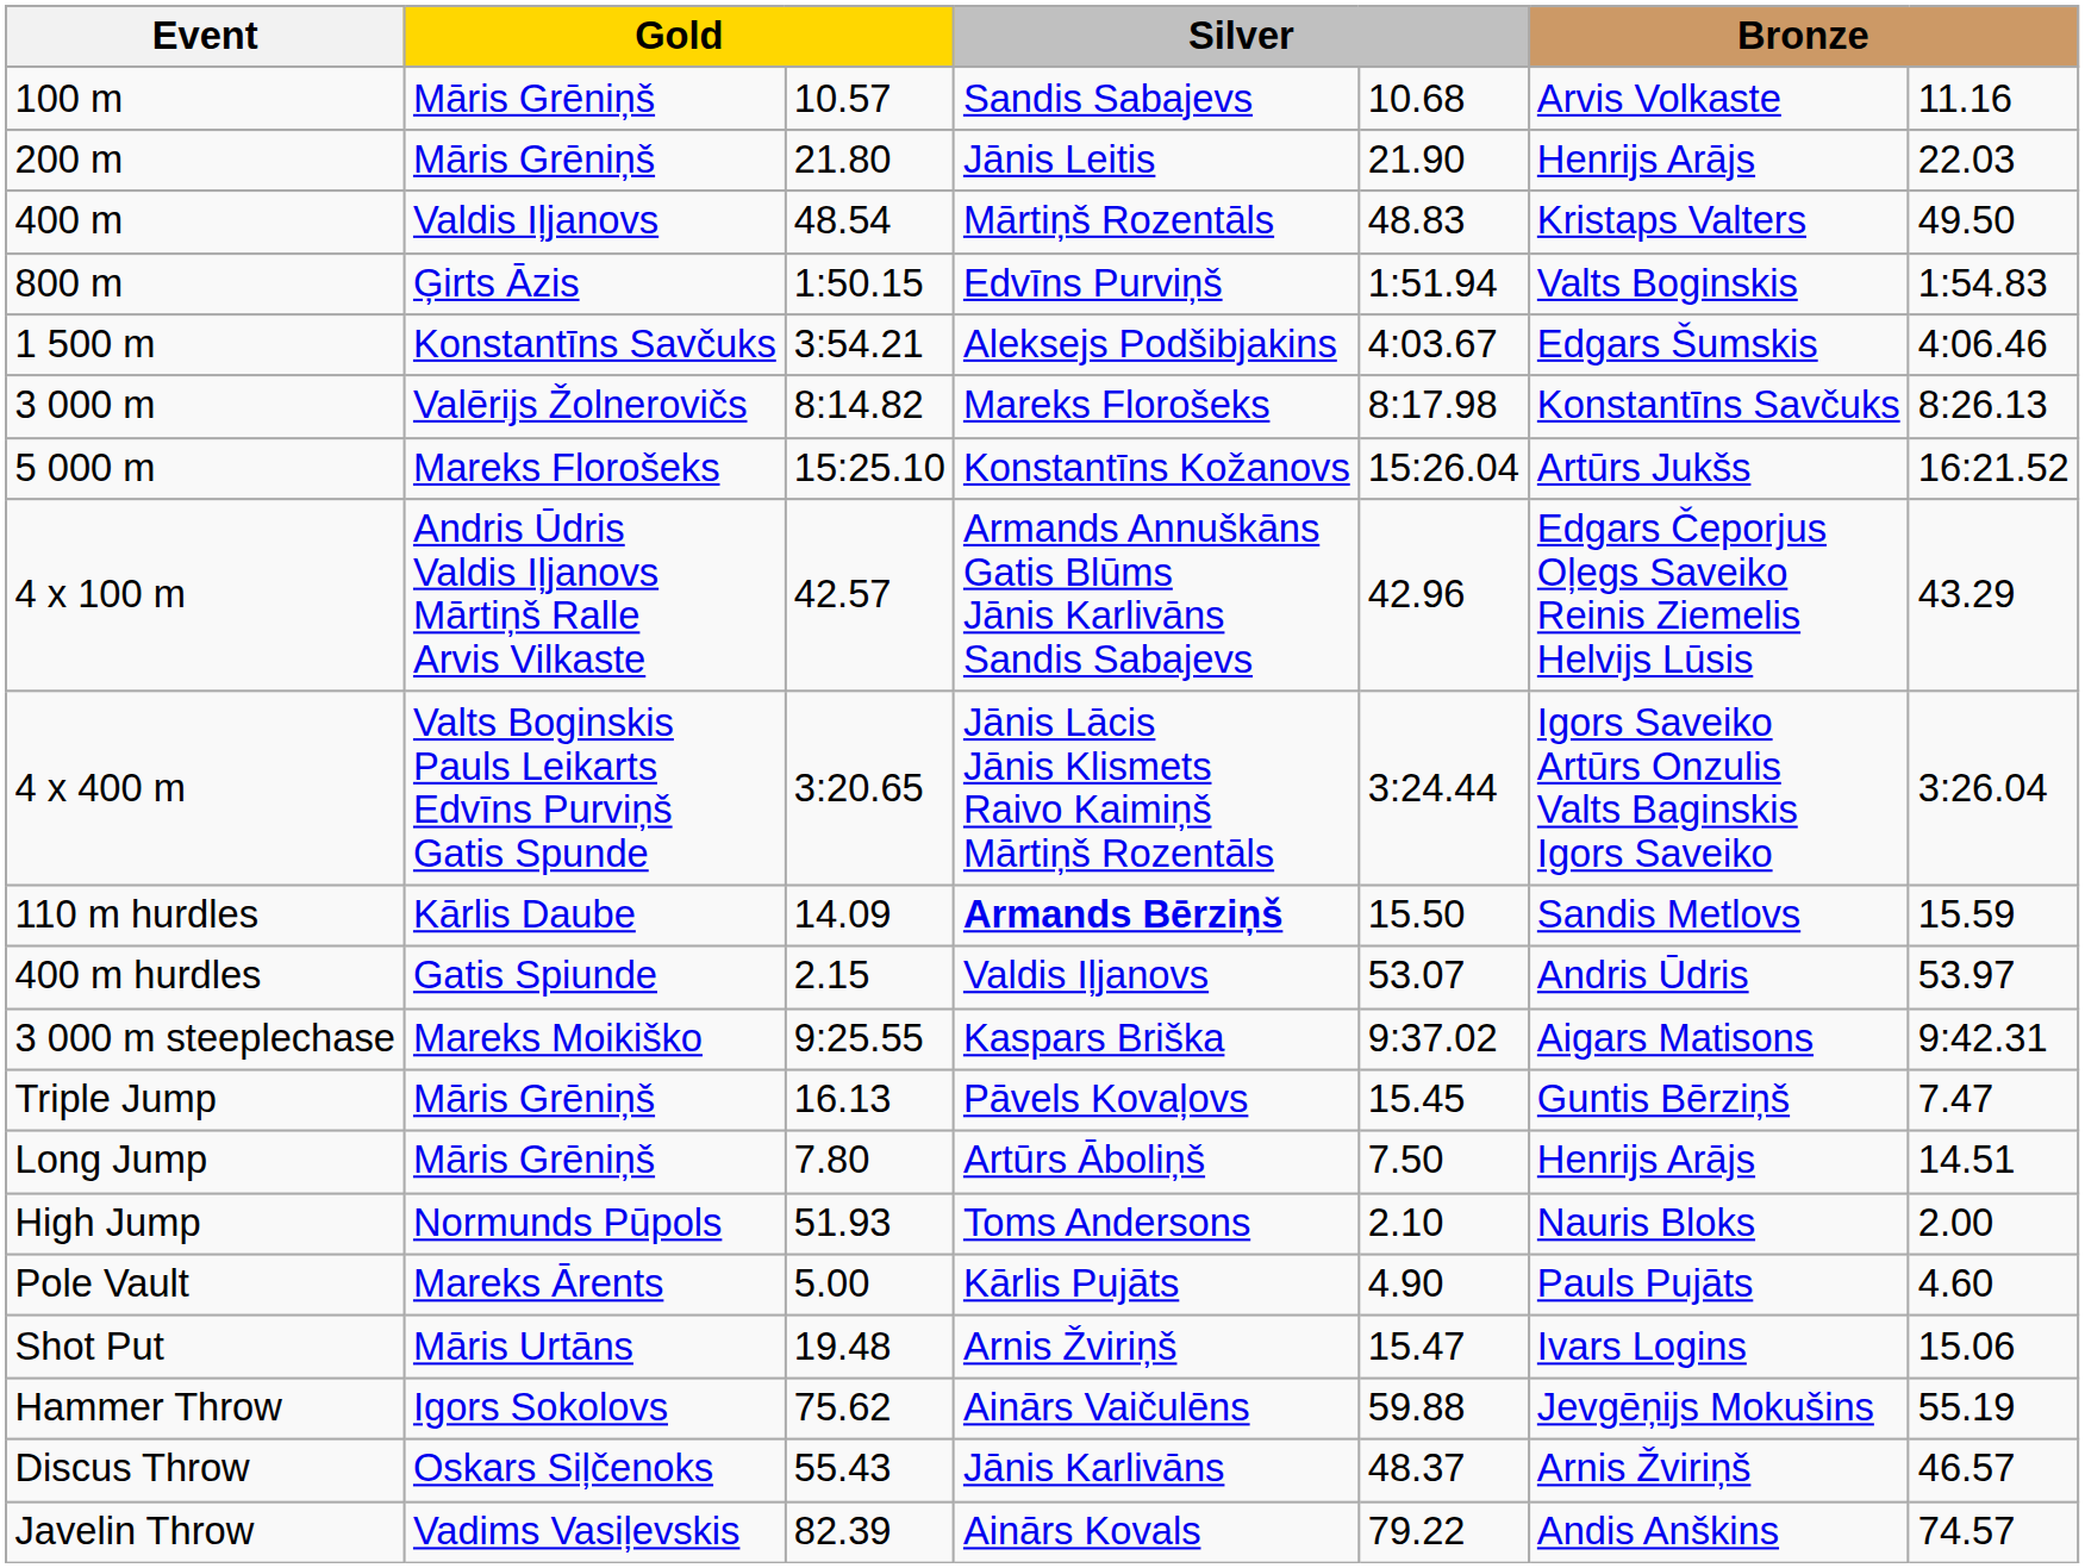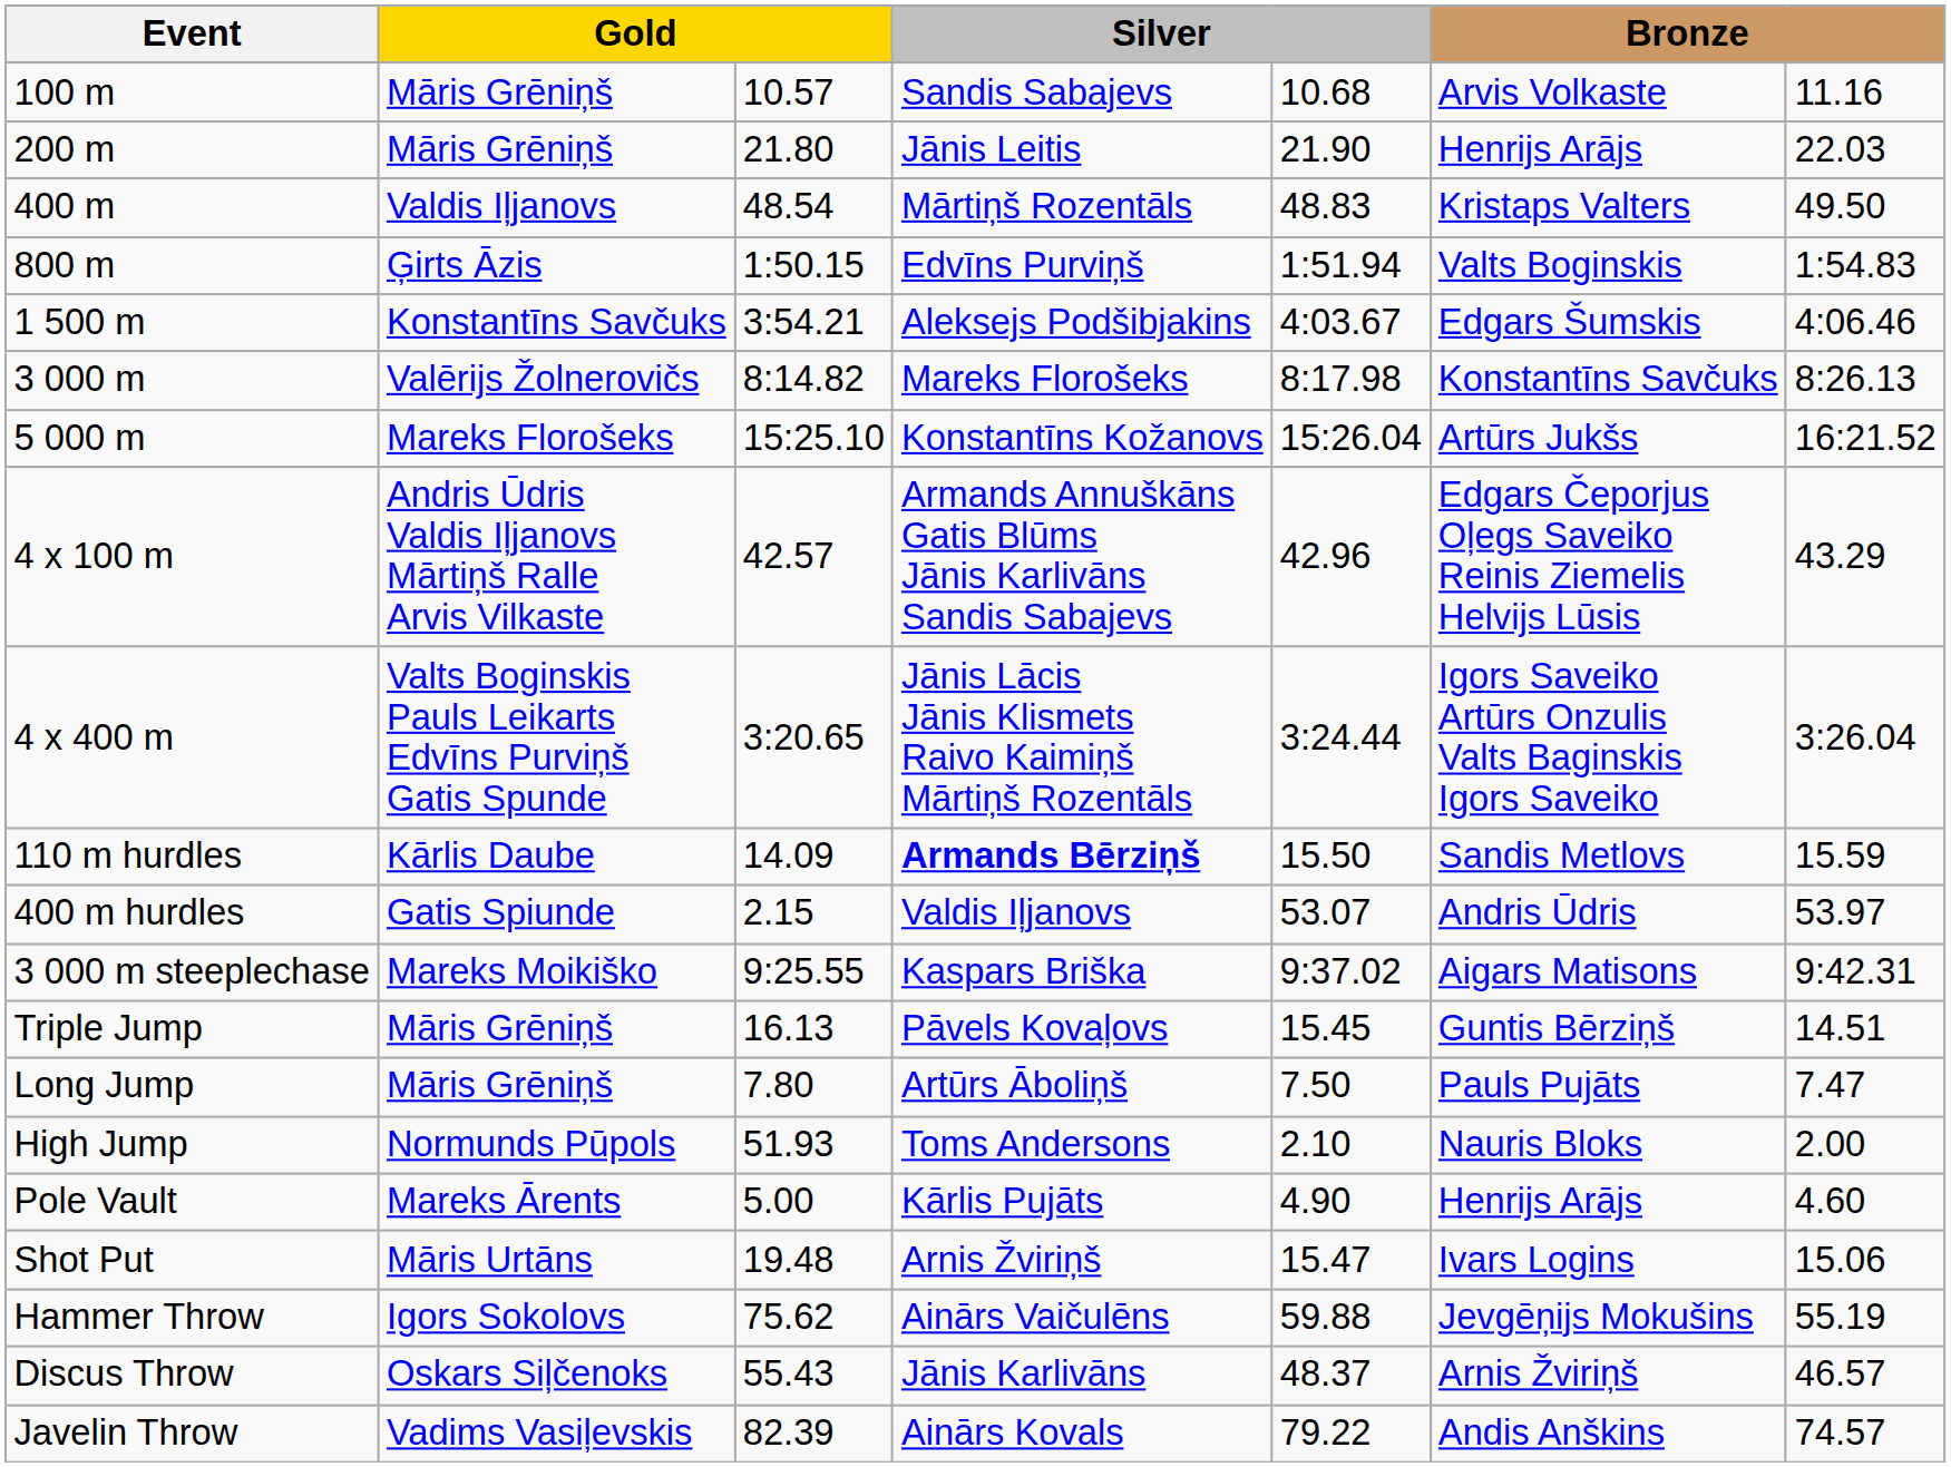 <table class="wikitable">
 <tr>
 <th>Event</th>
 <th style="background:gold;" colspan=2>Gold</th>
 <th style="background:silver;" colspan=2>Silver</th>
 <th style="background:#CC9966;" colspan=2>Bronze</th>
 </tr>
 <tr>
 <td>100 m</td>
 <td><a href='#'>Māris Grēniņš</a></td>
 <td>10.57</td>
 <td><a href='#'>Sandis Sabajevs</a></td>
 <td>10.68</td>
 <td><a href='#'>Arvis Volkaste</a></td>
 <td>11.16</td>
 </tr>
 <tr>
 <td>200 m</td>
 <td><a href='#'>Māris Grēniņš</a></td>
 <td>21.80</td>
 <td><a href='#'>Jānis Leitis</a></td>
 <td>21.90</td>
 <td><a href='#'>Henrijs Arājs</a></td>
 <td>22.03</td>
 </tr>
 <tr>
 <td>400 m</td>
 <td><a href='#'>Valdis Iļjanovs</a></td>
 <td>48.54</td>
 <td><a href='#'>Mārtiņš Rozentāls</a></td>
 <td>48.83</td>
 <td><a href='#'>Kristaps Valters</a></td>
 <td>49.50</td>
 </tr>
 <tr>
 <td>800 m</td>
 <td><a href='#'>Ģirts Āzis</a></td>
 <td>1:50.15</td>
 <td><a href='#'>Edvīns Purviņš</a></td>
 <td>1:51.94</td>
 <td><a href='#'>Valts Boginskis</a></td>
 <td>1:54.83</td>
 </tr>
 <tr>
 <td>1 500 m</td>
 <td><a href='#'>Konstantīns Savčuks</a></td>
 <td>3:54.21</td>
 <td><a href='#'>Aleksejs Podšibjakins</a></td>
 <td>4:03.67</td>
 <td><a href='#'>Edgars Šumskis</a></td>
 <td>4:06.46</td>
 </tr>
 <tr>
 <td>3 000 m</td>
 <td><a href='#'>Valērijs Žolnerovičs</a></td>
 <td>8:14.82</td>
 <td><a href='#'>Mareks Florošeks</a></td>
 <td>8:17.98</td>
 <td><a href='#'>Konstantīns Savčuks</a></td>
 <td>8:26.13</td>
 </tr>
 <tr>
 <td>5 000 m</td>
 <td><a href='#'>Mareks Florošeks</a></td>
 <td>15:25.10</td>
 <td><a href='#'>Konstantīns Kožanovs</a></td>
 <td>15:26.04</td>
 <td><a href='#'>Artūrs Jukšs</a></td>
 <td>16:21.52</td>
 </tr>
 <tr>
 <td>4 x 100 m</td>
 <td><a href='#'>Andris Ūdris</a><br><a href='#'>Valdis Iļjanovs</a><br><a href='#'>Mārtiņš Ralle</a><br><a href='#'>Arvis Vilkaste</a></td>
 <td>42.57</td>
 <td><a href='#'>Armands Annuškāns</a><br><a href='#'>Gatis Blūms</a><br><a href='#'>Jānis Karlivāns</a><br><a href='#'>Sandis Sabajevs</a></td>
 <td>42.96</td>
 <td><a href='#'>Edgars Čeporjus</a><br><a href='#'>Oļegs Saveiko</a><br><a href='#'>Reinis Ziemelis</a><br><a href='#'>Helvijs Lūsis</a></td>
 <td>43.29</td>
 </tr>
 <tr>
 <td>4 x 400 m</td>
 <td><a href='#'>Valts Boginskis</a><br><a href='#'>Pauls Leikarts</a><br><a href='#'>Edvīns Purviņš</a><br><a href='#'>Gatis Spunde</a></td>
 <td>3:20.65</td>
 <td><a href='#'>Jānis Lācis</a><br><a href='#'>Jānis Klismets</a><br><a href='#'>Raivo Kaimiņš</a><br><a href='#'>Mārtiņš Rozentāls</a></td>
 <td>3:24.44</td>
 <td><a href='#'>Igors Saveiko</a><br><a href='#'>Artūrs Onzulis</a><br><a href='#'>Valts Baginskis</a><br><a href='#'>Igors Saveiko</a></td>
 <td>3:26.04</td>
 </tr>
 <tr>
 <td>110 m hurdles</td>
 <td><a href='#'>Kārlis Daube</a></td>
 <td>14.09</td>
 <td><strong><a href='#'>Armands Bērziņš</a></strong></td>
 <td>15.50</td>
 <td><a href='#'>Sandis Metlovs</a></td>
 <td>15.59</td>
 </tr>
 <tr>
 <td>400 m hurdles</td>
 <td><a href='#'>Gatis Spiunde</a></td>
 <td>2.15</td>
 <td><a href='#'>Valdis Iļjanovs</a></td>
 <td>53.07</td>
 <td><a href='#'>Andris Ūdris</a></td>
 <td>53.97</td>
 </tr>
 <tr>
 <td>3 000 m steeplechase</td>
 <td><a href='#'>Mareks Moikiško</a></td>
 <td>9:25.55</td>
 <td><a href='#'>Kaspars Briška</a></td>
 <td>9:37.02</td>
 <td><a href='#'>Aigars Matisons</a></td>
 <td>9:42.31</td>
 </tr>
 <tr>
 <td>Triple Jump</td>
 <td><a href='#'>Māris Grēniņš</a></td>
 <td>16.13</td>
 <td><a href='#'>Pāvels Kovaļovs</a></td>
 <td>15.45</td>
 <td><a href='#'>Guntis Bērziņš</a></td>
-<td>7.47</td>
+<td>14.51</td>
 </tr>
 <tr>
 <td>Long Jump</td>
 <td><a href='#'>Māris Grēniņš</a></td>
 <td>7.80</td>
 <td><a href='#'>Artūrs Āboliņš</a></td>
 <td>7.50</td>
-<td><a href='#'>Henrijs Arājs</a></td>
-<td>14.51</td>
+<td><a href='#'>Pauls Pujāts</a></td>
+<td>7.47</td>
 </tr>
 <tr>
 <td>High Jump</td>
 <td><a href='#'>Normunds Pūpols</a></td>
 <td>51.93</td>
 <td><a href='#'>Toms Andersons</a></td>
 <td>2.10</td>
 <td><a href='#'>Nauris Bloks</a></td>
 <td>2.00</td>
 </tr>
 <tr>
 <td>Pole Vault</td>
 <td><a href='#'>Mareks Ārents</a></td>
 <td>5.00</td>
 <td><a href='#'>Kārlis Pujāts</a></td>
 <td>4.90</td>
-<td><a href='#'>Pauls Pujāts</a></td>
+<td><a href='#'>Henrijs Arājs</a></td>
 <td>4.60</td>
 </tr>
 <tr>
 <td>Shot Put</td>
 <td><a href='#'>Māris Urtāns</a></td>
 <td>19.48</td>
 <td><a href='#'>Arnis Žviriņš</a></td>
 <td>15.47</td>
 <td><a href='#'>Ivars Logins</a></td>
 <td>15.06</td>
 </tr>
 <tr>
 <td>Hammer Throw</td>
 <td><a href='#'>Igors Sokolovs</a></td>
 <td>75.62</td>
 <td><a href='#'>Ainārs Vaičulēns</a></td>
 <td>59.88</td>
 <td><a href='#'>Jevgēņijs Mokušins</a></td>
 <td>55.19</td>
 </tr>
 <tr>
 <td>Discus Throw</td>
 <td><a href='#'>Oskars Siļčenoks</a></td>
 <td>55.43</td>
 <td><a href='#'>Jānis Karlivāns</a></td>
 <td>48.37</td>
 <td><a href='#'>Arnis Žviriņš</a></td>
 <td>46.57</td>
 </tr>
 <tr>
 <td>Javelin Throw</td>
 <td><a href='#'>Vadims Vasiļevskis</a></td>
 <td>82.39</td>
 <td><a href='#'>Ainārs Kovals</a></td>
 <td>79.22</td>
 <td><a href='#'>Andis Anškins</a></td>
 <td>74.57</td>
 </tr>
 </table>
